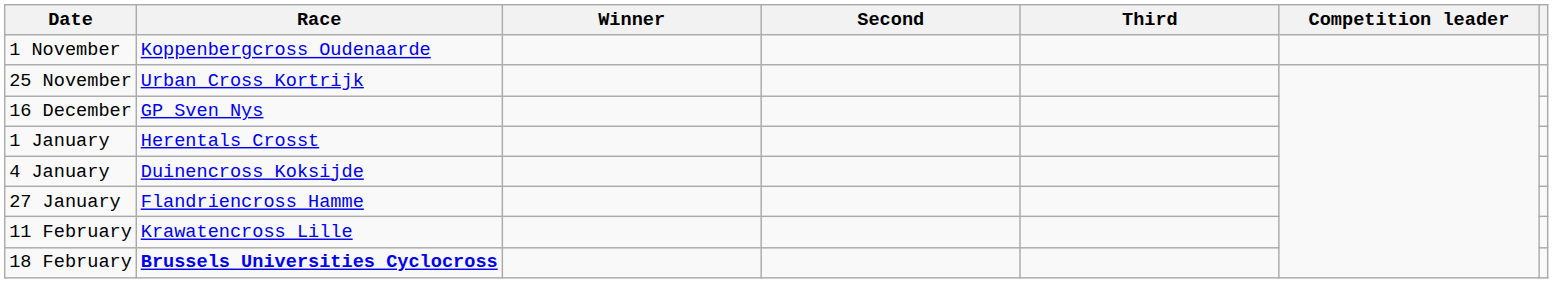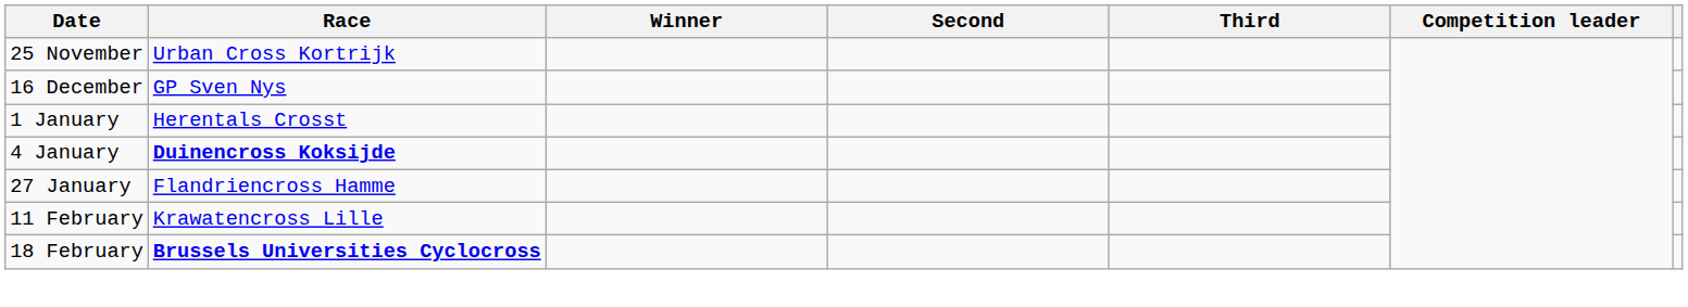 <table class="wikitable" style="font-size: 100%; white-space: nowrap;">
 <tr>
 <th>Date</th>
 <th>Race</th>
 <th width="175">Winner</th>
 <th width="175">Second</th>
 <th width="175">Third</th>
 <th width="175">Competition leader</th>
 <th></th>
-</tr>
-<tr>
-<td>1 November</td>
-<td><a href='#'>Koppenbergcross Oudenaarde</a></td>
-<td></td>
-<td></td>
-<td></td>
-<td></td>
-<td></td>
 </tr>
 <tr>
 <td>25 November</td>
 <td><a href='#'>Urban Cross Kortrijk</a></td>
 <td></td>
 <td></td>
 <td></td>
 <td rowspan=7></td>
 <td></td>
 </tr>
 <tr>
 <td>16 December</td>
 <td><a href='#'> GP Sven Nys</a></td>
 <td></td>
 <td></td>
 <td></td>
 <td></td>
 </tr>
 <tr>
 <td>1 January</td>
 <td><a href='#'>Herentals Crosst</a></td>
 <td></td>
 <td></td>
 <td></td>
 <td></td>
 </tr>
 <tr>
 <td>4 January</td>
-<td><a href='#'>Duinencross Koksijde</a></td>
+<td><strong><a href='#'>Duinencross Koksijde</a></strong></td>
 <td></td>
 <td></td>
 <td></td>
 <td></td>
 </tr>
 <tr>
 <td>27 January</td>
 <td><a href='#'>Flandriencross Hamme</a></td>
 <td></td>
 <td></td>
 <td></td>
 <td></td>
 </tr>
 <tr>
 <td>11 February</td>
 <td><a href='#'>Krawatencross Lille</a></td>
 <td></td>
 <td></td>
 <td></td>
 <td></td>
 </tr>
 <tr>
 <td>18 February</td>
 <td><strong><a href='#'>Brussels Universities Cyclocross</a></strong></td>
 <td></td>
 <td></td>
 <td></td>
 <td></td>
 </tr>
 </table>
